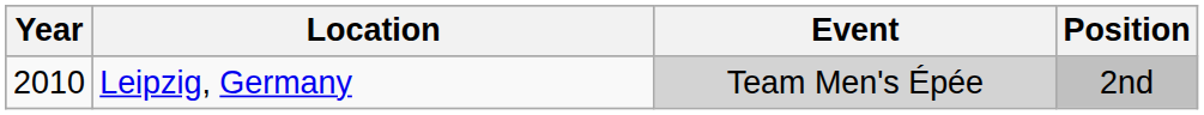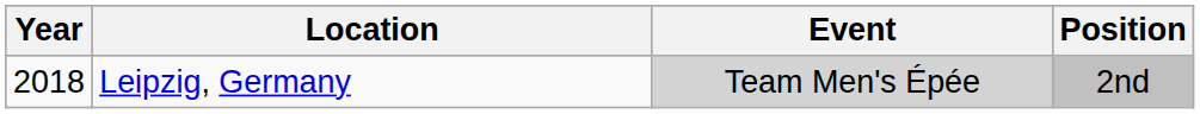 <table class="wikitable" style="text-align:center;">
 <tr>
 <th>Year</th>
 <th style="width:17em">Location</th>
 <th style="width:12em">Event</th>
 <th>Position</th>
 </tr>
 <tr>
-<td>2010</td>
+<td>2018</td>
 <td rowspan="1" align="left"> <a href='#'>Leipzig</a>, <a href='#'>Germany</a></td>
 <td style="background: lightgrey;">Team Men's Épée</td>
 <td bgcolor="silver">2nd</td>
 </tr>
 </table>
